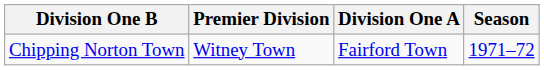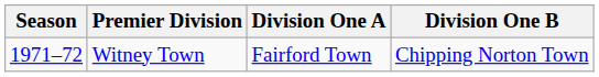 <table class=wikitable>
 <tr>
-<th>Division One B</th>
+<th>Season</th>
 <th>Premier Division</th>
 <th>Division One A</th>
-<th>Season</th>
+<th>Division One B</th>
 </tr>
 <tr>
-<td><a href='#'>Chipping Norton Town</a></td>
+<td align=center><a href='#'>1971–72</a></td>
 <td><a href='#'>Witney Town</a></td>
 <td><a href='#'>Fairford Town</a></td>
-<td align=center><a href='#'>1971–72</a></td>
+<td><a href='#'>Chipping Norton Town</a></td>
 </tr>
 </table>
